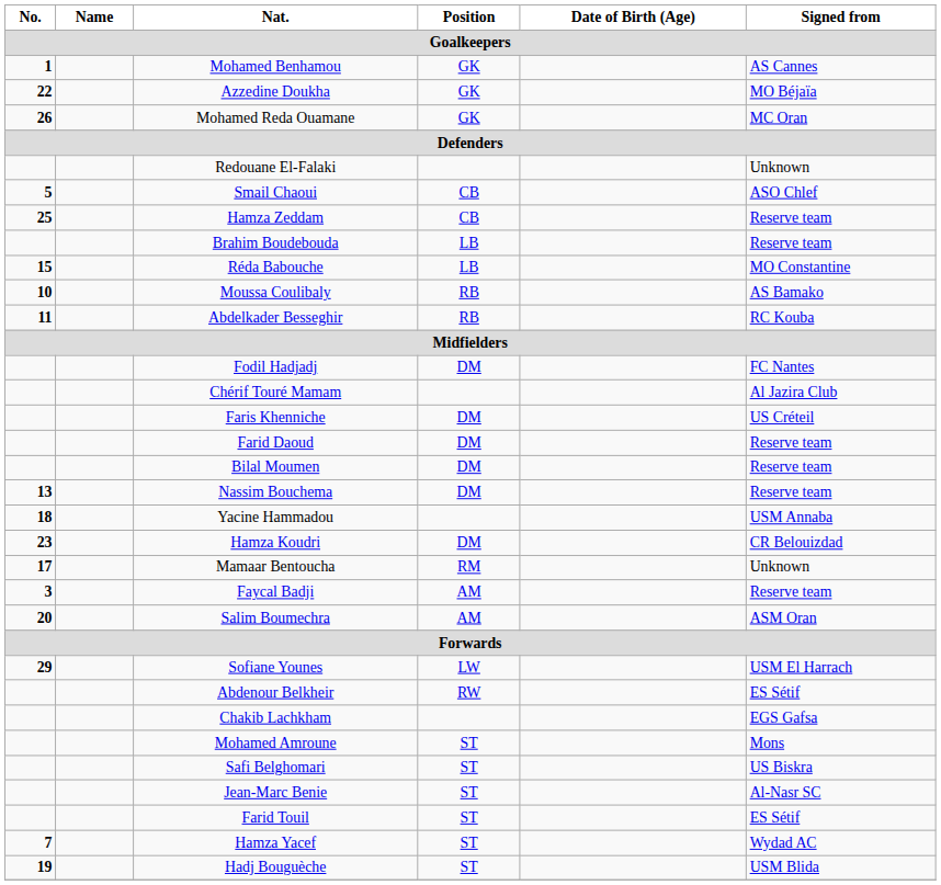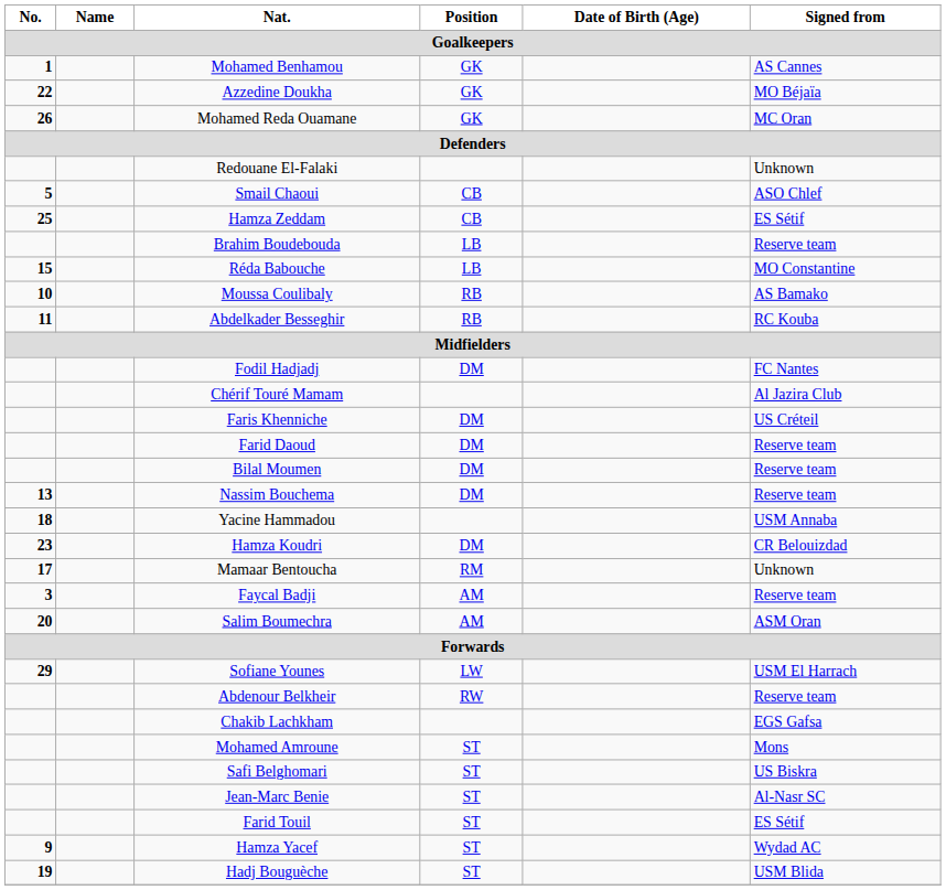 <table class="wikitable" style="text-align:center; font-size:90%; width:70%">
 <tr>
 <th style="background:white; color:black; text-align:center;">No.</th>
 <th style="background:white; color:black; text-align:center;">Name</th>
 <th style="background:white; color:black; text-align:center;">Nat.</th>
 <th style="background:white; color:black; text-align:center;">Position</th>
 <th style="background:white; color:black; text-align:center;">Date of Birth (Age)</th>
 <th style="background:white; color:black; text-align:center;">Signed from</th>
 </tr>
 <tr>
 <th colspan=6 style="background:#DCDCDC; text-align:center;">Goalkeepers</th>
 </tr>
 <tr>
 <td style="text-align:right"><strong>1</strong></td>
 <td></td>
 <td><a href='#'>Mohamed Benhamou</a></td>
 <td><a href='#'>GK</a></td>
 <td></td>
 <td style="text-align:left"> <a href='#'>AS Cannes</a></td>
 </tr>
 <tr>
 <td style="text-align:right"><strong>22</strong></td>
 <td></td>
 <td><a href='#'>Azzedine Doukha</a></td>
 <td><a href='#'>GK</a></td>
 <td></td>
 <td style="text-align:left"> <a href='#'>MO Béjaïa</a></td>
 </tr>
 <tr>
 <td style="text-align:right"><strong>26</strong></td>
 <td></td>
 <td>Mohamed Reda Ouamane</td>
 <td><a href='#'>GK</a></td>
 <td></td>
 <td style="text-align:left"> <a href='#'>MC Oran</a></td>
 </tr>
 <tr>
 <th colspan=6 style="background:#DCDCDC; text-align:center;">Defenders</th>
 </tr>
 <tr>
 <td></td>
 <td></td>
 <td>Redouane El-Falaki</td>
 <td></td>
 <td></td>
 <td style="text-align:left"> Unknown</td>
 </tr>
 <tr>
 <td style="text-align:right"><strong>5</strong></td>
 <td></td>
 <td><a href='#'>Smail Chaoui</a></td>
 <td><a href='#'>CB</a></td>
 <td></td>
 <td style="text-align:left"> <a href='#'>ASO Chlef</a></td>
 </tr>
 <tr>
 <td style="text-align:right"><strong>25</strong></td>
 <td></td>
 <td><a href='#'>Hamza Zeddam</a></td>
 <td><a href='#'>CB</a></td>
 <td></td>
-<td style="text-align:left"> <a href='#'>Reserve team</a></td>
+<td style="text-align:left"> <a href='#'>ES Sétif</a></td>
 </tr>
 <tr>
 <td></td>
 <td></td>
 <td><a href='#'>Brahim Boudebouda</a></td>
 <td><a href='#'>LB</a></td>
 <td></td>
 <td style="text-align:left"> <a href='#'>Reserve team</a></td>
 </tr>
 <tr>
 <td style="text-align:right"><strong>15</strong></td>
 <td></td>
 <td><a href='#'>Réda Babouche</a></td>
 <td><a href='#'>LB</a></td>
 <td></td>
 <td style="text-align:left"> <a href='#'>MO Constantine</a></td>
 </tr>
 <tr>
 <td style="text-align:right"><strong>10</strong></td>
 <td></td>
 <td><a href='#'>Moussa Coulibaly</a></td>
 <td><a href='#'>RB</a></td>
 <td></td>
 <td style="text-align:left"> <a href='#'>AS Bamako</a></td>
 </tr>
 <tr>
 <td style="text-align:right"><strong>11</strong></td>
 <td></td>
 <td><a href='#'>Abdelkader Besseghir</a></td>
 <td><a href='#'>RB</a></td>
 <td></td>
 <td style="text-align:left"> <a href='#'>RC Kouba</a></td>
 </tr>
 <tr>
 <th colspan=6 style="background:#DCDCDC; text-align:center;">Midfielders</th>
 </tr>
 <tr>
 <td></td>
 <td></td>
 <td><a href='#'>Fodil Hadjadj</a></td>
 <td><a href='#'>DM</a></td>
 <td></td>
 <td style="text-align:left"> <a href='#'>FC Nantes</a></td>
 </tr>
 <tr>
 <td></td>
 <td></td>
 <td><a href='#'>Chérif Touré Mamam</a></td>
 <td></td>
 <td></td>
 <td style="text-align:left"> <a href='#'>Al Jazira Club</a></td>
 </tr>
 <tr>
 <td></td>
 <td></td>
 <td><a href='#'>Faris Khenniche</a></td>
 <td><a href='#'>DM</a></td>
 <td></td>
 <td style="text-align:left"> <a href='#'>US Créteil</a></td>
 </tr>
 <tr>
 <td></td>
 <td></td>
 <td><a href='#'>Farid Daoud</a></td>
 <td><a href='#'>DM</a></td>
 <td></td>
 <td style="text-align:left"> <a href='#'>Reserve team</a></td>
 </tr>
 <tr>
 <td></td>
 <td></td>
 <td><a href='#'>Bilal Moumen</a></td>
 <td><a href='#'>DM</a></td>
 <td></td>
 <td style="text-align:left"> <a href='#'>Reserve team</a></td>
 </tr>
 <tr>
 <td style="text-align:right"><strong>13</strong></td>
 <td></td>
 <td><a href='#'>Nassim Bouchema</a></td>
 <td><a href='#'>DM</a></td>
 <td></td>
 <td style="text-align:left"> <a href='#'>Reserve team</a></td>
 </tr>
 <tr>
 <td style="text-align:right"><strong>18</strong></td>
 <td></td>
 <td>Yacine Hammadou</td>
 <td></td>
 <td></td>
 <td style="text-align:left"> <a href='#'>USM Annaba</a></td>
 </tr>
 <tr>
 <td style="text-align:right"><strong>23</strong></td>
 <td></td>
 <td><a href='#'>Hamza Koudri</a></td>
 <td><a href='#'>DM</a></td>
 <td></td>
 <td style="text-align:left"> <a href='#'>CR Belouizdad</a></td>
 </tr>
 <tr>
 <td style="text-align:right"><strong>17</strong></td>
 <td></td>
 <td>Mamaar Bentoucha</td>
 <td><a href='#'>RM</a></td>
 <td></td>
 <td style="text-align:left"> Unknown</td>
 </tr>
 <tr>
 <td style="text-align:right"><strong>3</strong></td>
 <td></td>
 <td><a href='#'>Faycal Badji</a></td>
 <td><a href='#'>AM</a></td>
 <td></td>
 <td style="text-align:left"> <a href='#'>Reserve team</a></td>
 </tr>
 <tr>
 <td style="text-align:right"><strong>20</strong></td>
 <td></td>
 <td><a href='#'>Salim Boumechra</a></td>
 <td><a href='#'>AM</a></td>
 <td></td>
 <td style="text-align:left"> <a href='#'>ASM Oran</a></td>
 </tr>
 <tr>
 <th colspan=6 style="background:#DCDCDC; text-align:center;">Forwards</th>
 </tr>
 <tr>
 <td style="text-align:right"><strong>29</strong></td>
 <td></td>
 <td><a href='#'>Sofiane Younes</a></td>
 <td><a href='#'>LW</a></td>
 <td></td>
 <td style="text-align:left"> <a href='#'>USM El Harrach</a></td>
 </tr>
 <tr>
 <td></td>
 <td></td>
 <td><a href='#'>Abdenour Belkheir</a></td>
 <td><a href='#'>RW</a></td>
 <td></td>
-<td style="text-align:left"> <a href='#'>ES Sétif</a></td>
+<td style="text-align:left"> <a href='#'>Reserve team</a></td>
 </tr>
 <tr>
 <td></td>
 <td></td>
 <td><a href='#'>Chakib Lachkham</a></td>
 <td></td>
 <td></td>
 <td style="text-align:left"> <a href='#'>EGS Gafsa</a></td>
 </tr>
 <tr>
 <td></td>
 <td></td>
 <td><a href='#'>Mohamed Amroune</a></td>
 <td><a href='#'>ST</a></td>
 <td></td>
 <td style="text-align:left"> <a href='#'>Mons</a></td>
 </tr>
 <tr>
 <td></td>
 <td></td>
 <td><a href='#'>Safi Belghomari</a></td>
 <td><a href='#'>ST</a></td>
 <td></td>
 <td style="text-align:left"> <a href='#'>US Biskra</a></td>
 </tr>
 <tr>
 <td></td>
 <td></td>
 <td><a href='#'>Jean-Marc Benie</a></td>
 <td><a href='#'>ST</a></td>
 <td></td>
 <td style="text-align:left"> <a href='#'>Al-Nasr SC</a></td>
 </tr>
 <tr>
 <td></td>
 <td></td>
 <td><a href='#'>Farid Touil</a></td>
 <td><a href='#'>ST</a></td>
 <td></td>
 <td style="text-align:left"> <a href='#'>ES Sétif</a></td>
 </tr>
 <tr>
-<td style="text-align:right"><strong>7</strong></td>
+<td style="text-align:right"><strong>9</strong></td>
 <td></td>
 <td><a href='#'>Hamza Yacef</a></td>
 <td><a href='#'>ST</a></td>
 <td></td>
 <td style="text-align:left"> <a href='#'>Wydad AC</a></td>
 </tr>
 <tr>
 <td style="text-align:right"><strong>19</strong></td>
 <td></td>
 <td><a href='#'>Hadj Bouguèche</a></td>
 <td><a href='#'>ST</a></td>
 <td></td>
 <td style="text-align:left"> <a href='#'>USM Blida</a></td>
 </tr>
 <tr>
 </tr>
 </table>
